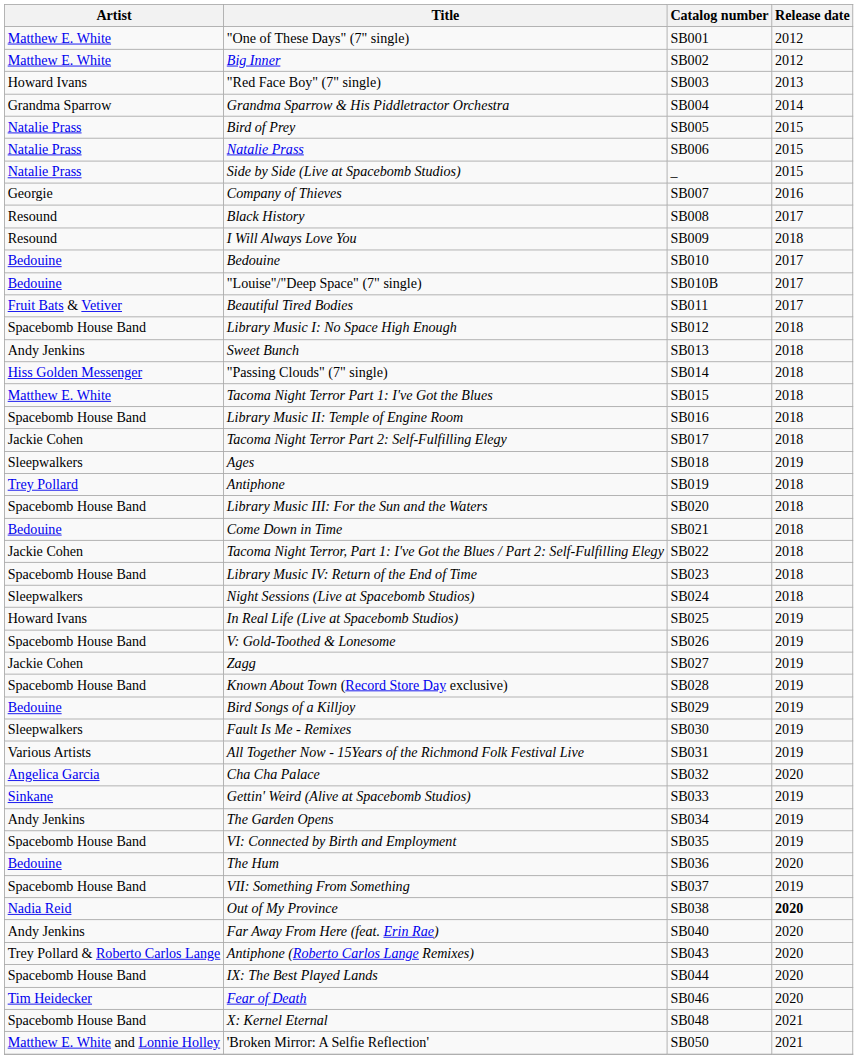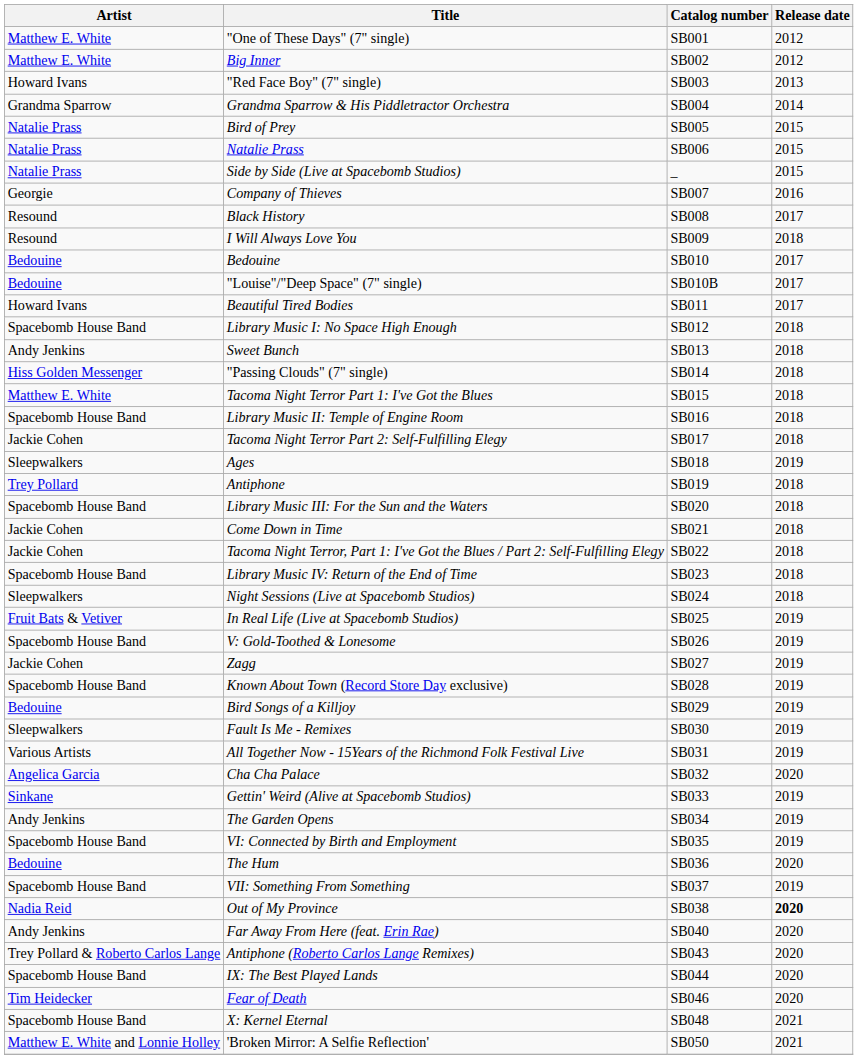 <table class="wikitable plainrowheaders">
 <tr>
 <th scope="col">Artist</th>
 <th scope="col">Title</th>
 <th scope="col">Catalog number</th>
 <th scope="col">Release date</th>
 </tr>
 <tr>
 <td><a href='#'>Matthew E. White</a></td>
 <td>"One of These Days" (7" single)</td>
 <td>SB001</td>
 <td>2012</td>
 </tr>
 <tr>
 <td><a href='#'>Matthew E. White</a></td>
 <td><em><a href='#'>Big Inner</a></em></td>
 <td>SB002</td>
 <td>2012</td>
 </tr>
 <tr>
 <td>Howard Ivans</td>
 <td>"Red Face Boy" (7" single)</td>
 <td>SB003</td>
 <td>2013</td>
 </tr>
 <tr>
 <td>Grandma Sparrow</td>
 <td><em>Grandma Sparrow & His Piddletractor Orchestra</em></td>
 <td>SB004</td>
 <td>2014</td>
 </tr>
 <tr>
 <td><a href='#'>Natalie Prass</a></td>
 <td><em>Bird of Prey</em></td>
 <td>SB005</td>
 <td>2015</td>
 </tr>
 <tr>
 <td><a href='#'>Natalie Prass</a></td>
 <td><em><a href='#'>Natalie Prass</a></em></td>
 <td>SB006</td>
 <td>2015</td>
 </tr>
 <tr>
 <td><a href='#'>Natalie Prass</a></td>
 <td><em>Side by Side (Live at Spacebomb Studios)</em></td>
 <td>_</td>
 <td>2015</td>
 </tr>
 <tr>
 <td>Georgie</td>
 <td><em>Company of Thieves</em></td>
 <td>SB007</td>
 <td>2016</td>
 </tr>
 <tr>
 <td>Resound</td>
 <td><em>Black History</em></td>
 <td>SB008</td>
 <td>2017</td>
 </tr>
 <tr>
 <td>Resound</td>
 <td><em>I Will Always Love You</em></td>
 <td>SB009</td>
 <td>2018</td>
 </tr>
 <tr>
 <td><a href='#'>Bedouine</a></td>
 <td><em>Bedouine</em></td>
 <td>SB010</td>
 <td>2017</td>
 </tr>
 <tr>
 <td><a href='#'>Bedouine</a></td>
 <td>"Louise"/"Deep Space" (7" single)</td>
 <td>SB010B</td>
 <td>2017</td>
 </tr>
 <tr>
-<td><a href='#'>Fruit Bats</a> & <a href='#'>Vetiver</a></td>
+<td>Howard Ivans</td>
 <td><em>Beautiful Tired Bodies</em></td>
 <td>SB011</td>
 <td>2017</td>
 </tr>
 <tr>
 <td>Spacebomb House Band</td>
 <td><em>Library Music I: No Space High Enough</em></td>
 <td>SB012</td>
 <td>2018</td>
 </tr>
 <tr>
 <td>Andy Jenkins</td>
 <td><em>Sweet Bunch</em></td>
 <td>SB013</td>
 <td>2018</td>
 </tr>
 <tr>
 <td><a href='#'>Hiss Golden Messenger</a></td>
 <td>"Passing Clouds" (7" single)</td>
 <td>SB014</td>
 <td>2018</td>
 </tr>
 <tr>
 <td><a href='#'>Matthew E. White</a></td>
 <td><em>Tacoma Night Terror Part 1: I've Got the Blues</em></td>
 <td>SB015</td>
 <td>2018</td>
 </tr>
 <tr>
 <td>Spacebomb House Band</td>
 <td><em>Library Music II: Temple of Engine Room</em></td>
 <td>SB016</td>
 <td>2018</td>
 </tr>
 <tr>
 <td>Jackie Cohen</td>
 <td><em>Tacoma Night Terror Part 2: Self-Fulfilling Elegy</em></td>
 <td>SB017</td>
 <td>2018</td>
 </tr>
 <tr>
 <td>Sleepwalkers</td>
 <td><em>Ages</em></td>
 <td>SB018</td>
 <td>2019</td>
 </tr>
 <tr>
 <td><a href='#'>Trey Pollard</a></td>
 <td><em>Antiphone</em></td>
 <td>SB019</td>
 <td>2018</td>
 </tr>
 <tr>
 <td>Spacebomb House Band</td>
 <td><em>Library Music III: For the Sun and the Waters</em></td>
 <td>SB020</td>
 <td>2018</td>
 </tr>
 <tr>
-<td><a href='#'>Bedouine</a></td>
+<td>Jackie Cohen</td>
 <td><em>Come Down in Time</em></td>
 <td>SB021</td>
 <td>2018</td>
 </tr>
 <tr>
 <td>Jackie Cohen</td>
 <td><em>Tacoma Night Terror, Part 1: I've Got the Blues / Part 2: Self-Fulfilling Elegy</em></td>
 <td>SB022</td>
 <td>2018</td>
 </tr>
 <tr>
 <td>Spacebomb House Band</td>
 <td><em>Library Music IV: Return of the End of Time</em></td>
 <td>SB023</td>
 <td>2018</td>
 </tr>
 <tr>
 <td>Sleepwalkers</td>
 <td><em>Night Sessions (Live at Spacebomb Studios)</em></td>
 <td>SB024</td>
 <td>2018</td>
 </tr>
 <tr>
-<td>Howard Ivans</td>
+<td><a href='#'>Fruit Bats</a> & <a href='#'>Vetiver</a></td>
 <td><em>In Real Life (Live at Spacebomb Studios)</em></td>
 <td>SB025</td>
 <td>2019</td>
 </tr>
 <tr>
 <td>Spacebomb House Band</td>
 <td><em>V: Gold-Toothed & Lonesome</em></td>
 <td>SB026</td>
 <td>2019</td>
 </tr>
 <tr>
 <td>Jackie Cohen</td>
 <td><em>Zagg</em></td>
 <td>SB027</td>
 <td>2019</td>
 </tr>
 <tr>
 <td>Spacebomb House Band</td>
 <td><em>Known About Town</em> (<a href='#'>Record Store Day</a> exclusive)</td>
 <td>SB028</td>
 <td>2019</td>
 </tr>
 <tr>
 <td><a href='#'>Bedouine</a></td>
 <td><em>Bird Songs of a Killjoy</em></td>
 <td>SB029</td>
 <td>2019</td>
 </tr>
 <tr>
 <td>Sleepwalkers</td>
 <td><em>Fault Is Me - Remixes</em></td>
 <td>SB030</td>
 <td>2019</td>
 </tr>
 <tr>
 <td>Various Artists</td>
 <td><em>All Together Now - 15Years of the Richmond Folk Festival Live</em></td>
 <td>SB031</td>
 <td>2019</td>
 </tr>
 <tr>
 <td><a href='#'> Angelica Garcia</a></td>
 <td><em>Cha Cha Palace</em></td>
 <td>SB032</td>
 <td>2020</td>
 </tr>
 <tr>
 <td><a href='#'>Sinkane</a></td>
 <td><em>Gettin' Weird (Alive at Spacebomb Studios)</em></td>
 <td>SB033</td>
 <td>2019</td>
 </tr>
 <tr>
 <td>Andy Jenkins</td>
 <td><em>The Garden Opens</em></td>
 <td>SB034</td>
 <td>2019</td>
 </tr>
 <tr>
 <td>Spacebomb House Band</td>
 <td><em>VI: Connected by Birth and Employment</em></td>
 <td>SB035</td>
 <td>2019</td>
 </tr>
 <tr>
 <td><a href='#'>Bedouine</a></td>
 <td><em>The Hum</em></td>
 <td>SB036</td>
 <td>2020</td>
 </tr>
 <tr>
 <td>Spacebomb House Band</td>
 <td><em>VII: Something From Something</em></td>
 <td>SB037</td>
 <td>2019</td>
 </tr>
 <tr>
 <td><a href='#'>Nadia Reid</a></td>
 <td><em>Out of My Province</em></td>
 <td>SB038</td>
 <td><strong>2020</strong></td>
 </tr>
 <tr>
 <td>Andy Jenkins</td>
 <td><em>Far Away From Here (feat. <a href='#'>Erin Rae</a>)</em></td>
 <td>SB040</td>
 <td>2020</td>
 </tr>
 <tr>
 <td>Trey Pollard & <a href='#'>Roberto Carlos Lange</a></td>
 <td><em>Antiphone (<a href='#'>Roberto Carlos Lange</a> Remixes) </em></td>
 <td>SB043</td>
 <td>2020</td>
 </tr>
 <tr>
 <td>Spacebomb House Band</td>
 <td><em>IX: The Best Played Lands</em></td>
 <td>SB044</td>
 <td>2020</td>
 </tr>
 <tr>
 <td><a href='#'>Tim Heidecker</a></td>
 <td><em><a href='#'>Fear of Death</a></em></td>
 <td>SB046</td>
 <td>2020</td>
 </tr>
 <tr>
 <td>Spacebomb House Band</td>
 <td><em>X: Kernel Eternal</em></td>
 <td>SB048</td>
 <td>2021</td>
 </tr>
 <tr>
 <td><a href='#'>Matthew E. White</a> and <a href='#'>Lonnie Holley</a></td>
 <td>'Broken Mirror: A Selfie Reflection'</td>
 <td>SB050</td>
 <td>2021</td>
 </tr>
 <tr>
 </tr>
 </table>
